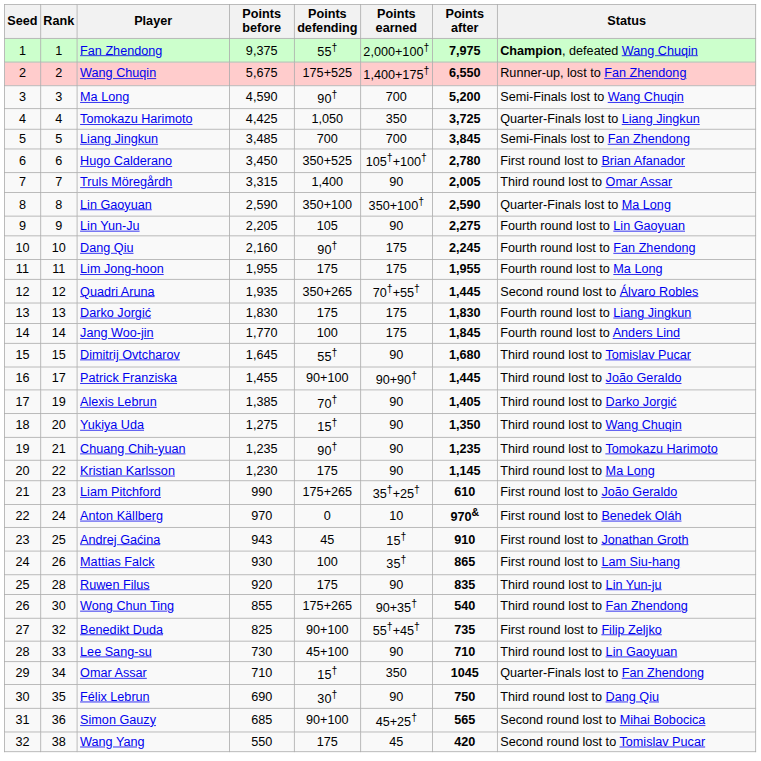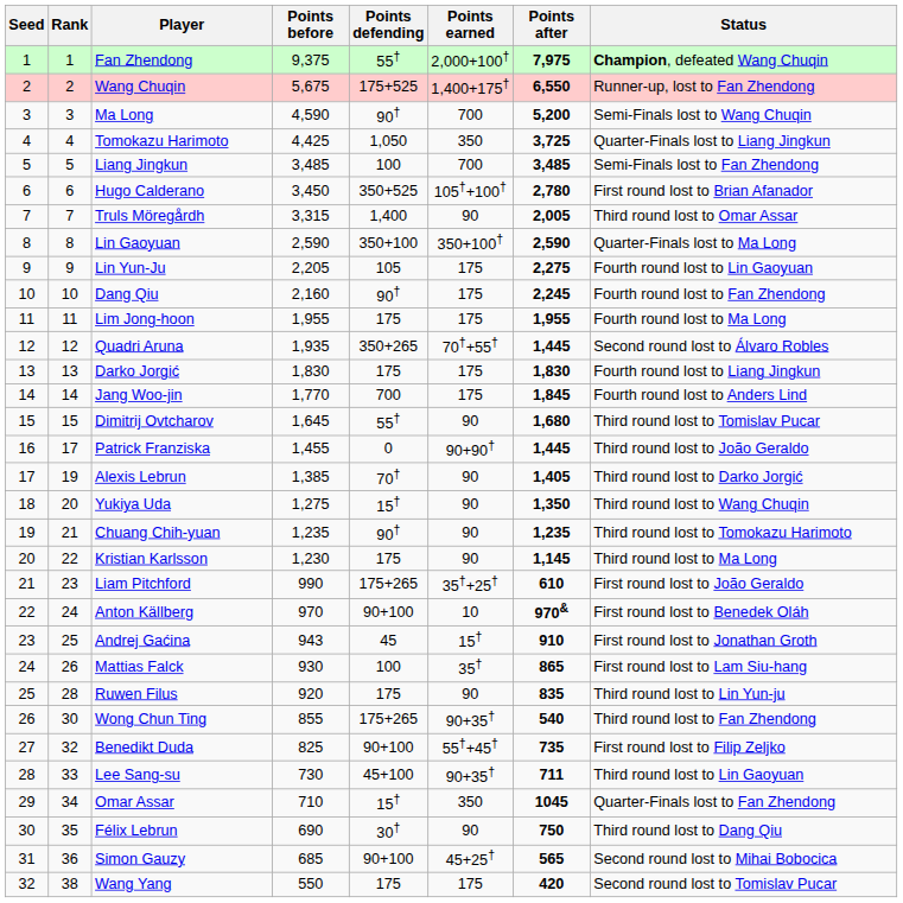 <table class="wikitable sortable">
 <tr>
 <th style="width:30px;">Seed</th>
 <th style="width:30px;">Rank</th>
 <th style="width:185px;">Player</th>
 <th style="width:75px;">Points before</th>
 <th style="width:75px;">Points defending</th>
 <th style="width:75px;">Points earned</th>
 <th style="width:75px;">Points after</th>
 <th style="width:320px;">Status</th>
 </tr>
 <tr style="background:#cfc;">
 <td style="text-align:center;">1</td>
 <td style="text-align:center;">1</td>
 <td> <a href='#'>Fan Zhendong</a></td>
 <td style="text-align:center;">9,375</td>
 <td style="text-align:center;">55<sup>†</sup></td>
 <td style="text-align:center;">2,000+100<sup>†</sup></td>
 <td style="text-align:center;"><strong>7,975</strong></td>
 <td><strong>Champion</strong>, defeated  <a href='#'>Wang Chuqin</a></td>
 </tr>
 <tr style="background:#fcc;">
 <td style="text-align:center;">2</td>
 <td style="text-align:center;">2</td>
 <td> <a href='#'>Wang Chuqin</a></td>
 <td style="text-align:center;">5,675</td>
 <td style="text-align:center;">175+525</td>
 <td style="text-align:center;">1,400+175<sup>†</sup></td>
 <td style="text-align:center;"><strong>6,550</strong></td>
 <td>Runner-up, lost to  <a href='#'>Fan Zhendong</a></td>
 </tr>
 <tr>
 <td style="text-align:center;">3</td>
 <td style="text-align:center;">3</td>
 <td> <a href='#'>Ma Long</a></td>
 <td style="text-align:center;">4,590</td>
 <td style="text-align:center;">90<sup>†</sup></td>
 <td style="text-align:center;">700</td>
 <td style="text-align:center;"><strong>5,200</strong></td>
 <td>Semi-Finals lost to  <a href='#'>Wang Chuqin</a></td>
 </tr>
 <tr>
 <td style="text-align:center;">4</td>
 <td style="text-align:center;">4</td>
 <td> <a href='#'>Tomokazu Harimoto</a></td>
 <td style="text-align:center;">4,425</td>
 <td style="text-align:center;">1,050</td>
 <td style="text-align:center;">350</td>
 <td style="text-align:center;"><strong>3,725</strong></td>
 <td>Quarter-Finals lost to  <a href='#'>Liang Jingkun</a></td>
 </tr>
 <tr>
 <td style="text-align:center;">5</td>
 <td style="text-align:center;">5</td>
 <td> <a href='#'>Liang Jingkun</a></td>
 <td style="text-align:center;">3,485</td>
+<td style="text-align:center;">100</td>
 <td style="text-align:center;">700</td>
-<td style="text-align:center;">700</td>
-<td style="text-align:center;"><strong>3,845</strong></td>
+<td style="text-align:center;"><strong>3,485</strong></td>
 <td>Semi-Finals lost to  <a href='#'>Fan Zhendong</a></td>
 </tr>
 <tr>
 <td style="text-align:center;">6</td>
 <td style="text-align:center;">6</td>
 <td> <a href='#'>Hugo Calderano</a></td>
 <td style="text-align:center;">3,450</td>
 <td style="text-align:center;">350+525</td>
 <td style="text-align:center;">105<sup>†</sup>+100<sup>†</sup></td>
 <td style="text-align:center;"><strong>2,780</strong></td>
 <td>First round lost to  <a href='#'>Brian Afanador</a></td>
 </tr>
 <tr>
 <td style="text-align:center;">7</td>
 <td style="text-align:center;">7</td>
 <td> <a href='#'>Truls Möregårdh</a></td>
 <td style="text-align:center;">3,315</td>
 <td style="text-align:center;">1,400</td>
 <td style="text-align:center;">90</td>
 <td style="text-align:center;"><strong>2,005</strong></td>
 <td>Third round lost to  <a href='#'>Omar Assar</a></td>
 </tr>
 <tr>
 <td style="text-align:center;">8</td>
 <td style="text-align:center;">8</td>
 <td> <a href='#'>Lin Gaoyuan</a></td>
 <td style="text-align:center;">2,590</td>
 <td style="text-align:center;">350+100</td>
 <td style="text-align:center;">350+100<sup>†</sup></td>
 <td style="text-align:center;"><strong>2,590</strong></td>
 <td>Quarter-Finals lost to  <a href='#'>Ma Long</a></td>
 </tr>
 <tr>
 <td style="text-align:center;">9</td>
 <td style="text-align:center;">9</td>
 <td> <a href='#'>Lin Yun-Ju</a></td>
 <td style="text-align:center;">2,205</td>
 <td style="text-align:center;">105</td>
-<td style="text-align:center;">90</td>
+<td style="text-align:center;">175</td>
 <td style="text-align:center;"><strong>2,275</strong></td>
 <td>Fourth round lost to  <a href='#'>Lin Gaoyuan</a></td>
 </tr>
 <tr>
 <td style="text-align:center;">10</td>
 <td style="text-align:center;">10</td>
 <td> <a href='#'>Dang Qiu</a></td>
 <td style="text-align:center;">2,160</td>
 <td style="text-align:center;">90<sup>†</sup></td>
 <td style="text-align:center;">175</td>
 <td style="text-align:center;"><strong>2,245</strong></td>
 <td>Fourth round lost to  <a href='#'>Fan Zhendong</a></td>
 </tr>
 <tr>
 <td style="text-align:center;">11</td>
 <td style="text-align:center;">11</td>
 <td> <a href='#'>Lim Jong-hoon</a></td>
 <td style="text-align:center;">1,955</td>
 <td style="text-align:center;">175</td>
 <td style="text-align:center;">175</td>
 <td style="text-align:center;"><strong>1,955</strong></td>
 <td>Fourth round lost to  <a href='#'>Ma Long</a></td>
 </tr>
 <tr>
 <td style="text-align:center;">12</td>
 <td style="text-align:center;">12</td>
 <td> <a href='#'>Quadri Aruna</a></td>
 <td style="text-align:center;">1,935</td>
 <td style="text-align:center;">350+265</td>
 <td style="text-align:center;">70<sup>†</sup>+55<sup>†</sup></td>
 <td style="text-align:center;"><strong>1,445</strong></td>
 <td>Second round lost to  <a href='#'>Álvaro Robles</a></td>
 </tr>
 <tr>
 <td style="text-align:center;">13</td>
 <td style="text-align:center;">13</td>
 <td> <a href='#'>Darko Jorgić</a></td>
 <td style="text-align:center;">1,830</td>
 <td style="text-align:center;">175</td>
 <td style="text-align:center;">175</td>
 <td style="text-align:center;"><strong>1,830</strong></td>
 <td>Fourth round lost to  <a href='#'>Liang Jingkun</a></td>
 </tr>
 <tr>
 <td style="text-align:center;">14</td>
 <td style="text-align:center;">14</td>
 <td> <a href='#'>Jang Woo-jin</a></td>
 <td style="text-align:center;">1,770</td>
-<td style="text-align:center;">100</td>
+<td style="text-align:center;">700</td>
 <td style="text-align:center;">175</td>
 <td style="text-align:center;"><strong>1,845</strong></td>
 <td>Fourth round lost to  <a href='#'>Anders Lind</a></td>
 </tr>
 <tr>
 <td style="text-align:center;">15</td>
 <td style="text-align:center;">15</td>
 <td> <a href='#'>Dimitrij Ovtcharov</a></td>
 <td style="text-align:center;">1,645</td>
 <td style="text-align:center;">55<sup>†</sup></td>
 <td style="text-align:center;">90</td>
 <td style="text-align:center;"><strong>1,680</strong></td>
 <td>Third round lost to  <a href='#'>Tomislav Pucar</a></td>
 </tr>
 <tr>
 <td style="text-align:center;">16</td>
 <td style="text-align:center;">17</td>
 <td> <a href='#'>Patrick Franziska</a></td>
 <td style="text-align:center;">1,455</td>
-<td style="text-align:center;">90+100</td>
+<td style="text-align:center;">0</td>
 <td style="text-align:center;">90+90<sup>†</sup></td>
 <td style="text-align:center;"><strong>1,445</strong></td>
 <td>Third round lost to  <a href='#'>João Geraldo</a></td>
 </tr>
 <tr>
 <td style="text-align:center;">17</td>
 <td style="text-align:center;">19</td>
 <td> <a href='#'>Alexis Lebrun</a></td>
 <td style="text-align:center;">1,385</td>
 <td style="text-align:center;">70<sup>†</sup></td>
 <td style="text-align:center;">90</td>
 <td style="text-align:center;"><strong>1,405</strong></td>
 <td>Third round lost to  <a href='#'>Darko Jorgić</a></td>
 </tr>
 <tr>
 <td style="text-align:center;">18</td>
 <td style="text-align:center;">20</td>
 <td> <a href='#'>Yukiya Uda</a></td>
 <td style="text-align:center;">1,275</td>
 <td style="text-align:center;">15<sup>†</sup></td>
 <td style="text-align:center;">90</td>
 <td style="text-align:center;"><strong>1,350</strong></td>
 <td>Third round lost to  <a href='#'>Wang Chuqin</a></td>
 </tr>
 <tr>
 <td style="text-align:center;">19</td>
 <td style="text-align:center;">21</td>
 <td> <a href='#'>Chuang Chih-yuan</a></td>
 <td style="text-align:center;">1,235</td>
 <td style="text-align:center;">90<sup>†</sup></td>
 <td style="text-align:center;">90</td>
 <td style="text-align:center;"><strong>1,235</strong></td>
 <td>Third round lost to  <a href='#'>Tomokazu Harimoto</a></td>
 </tr>
 <tr>
 <td style="text-align:center;">20</td>
 <td style="text-align:center;">22</td>
 <td> <a href='#'>Kristian Karlsson</a></td>
 <td style="text-align:center;">1,230</td>
 <td style="text-align:center;">175</td>
 <td style="text-align:center;">90</td>
 <td style="text-align:center;"><strong>1,145</strong></td>
 <td>Third round lost to  <a href='#'>Ma Long</a></td>
 </tr>
 <tr>
 <td style="text-align:center;">21</td>
 <td style="text-align:center;">23</td>
 <td> <a href='#'>Liam Pitchford</a></td>
 <td style="text-align:center;">990</td>
 <td style="text-align:center;">175+265</td>
 <td style="text-align:center;">35<sup>†</sup>+25<sup>†</sup></td>
 <td style="text-align:center;"><strong>610</strong></td>
 <td>First round lost to  <a href='#'>João Geraldo</a></td>
 </tr>
 <tr>
 <td style="text-align:center;">22</td>
 <td style="text-align:center;">24</td>
 <td> <a href='#'>Anton Källberg</a></td>
 <td style="text-align:center;">970</td>
-<td style="text-align:center;">0</td>
+<td style="text-align:center;">90+100</td>
 <td style="text-align:center;">10</td>
 <td style="text-align:center;"><strong>970<sup>&</sup></strong></td>
 <td>First round lost to  <a href='#'>Benedek Oláh</a></td>
 </tr>
 <tr>
 <td style="text-align:center;">23</td>
 <td style="text-align:center;">25</td>
 <td> <a href='#'>Andrej Gaćina</a></td>
 <td style="text-align:center;">943</td>
 <td style="text-align:center;">45</td>
 <td style="text-align:center;">15<sup>†</sup></td>
 <td style="text-align:center;"><strong>910</strong></td>
 <td>First round lost to  <a href='#'>Jonathan Groth</a></td>
 </tr>
 <tr>
 <td style="text-align:center;">24</td>
 <td style="text-align:center;">26</td>
 <td> <a href='#'>Mattias Falck</a></td>
 <td style="text-align:center;">930</td>
 <td style="text-align:center;">100</td>
 <td style="text-align:center;">35<sup>†</sup></td>
 <td style="text-align:center;"><strong>865</strong></td>
 <td>First round lost to  <a href='#'>Lam Siu-hang</a></td>
 </tr>
 <tr>
 <td style="text-align:center;">25</td>
 <td style="text-align:center;">28</td>
 <td> <a href='#'>Ruwen Filus</a></td>
 <td style="text-align:center;">920</td>
 <td style="text-align:center;">175</td>
 <td style="text-align:center;">90</td>
 <td style="text-align:center;"><strong>835</strong></td>
 <td>Third round lost to  <a href='#'>Lin Yun-ju</a></td>
 </tr>
 <tr>
 <td style="text-align:center;">26</td>
 <td style="text-align:center;">30</td>
 <td> <a href='#'>Wong Chun Ting</a></td>
 <td style="text-align:center;">855</td>
 <td style="text-align:center;">175+265</td>
 <td style="text-align:center;">90+35<sup>†</sup></td>
 <td style="text-align:center;"><strong>540</strong></td>
 <td>Third round lost to  <a href='#'>Fan Zhendong</a></td>
 </tr>
 <tr>
 <td style="text-align:center;">27</td>
 <td style="text-align:center;">32</td>
 <td> <a href='#'>Benedikt Duda</a></td>
 <td style="text-align:center;">825</td>
 <td style="text-align:center;">90+100</td>
 <td style="text-align:center;">55<sup>†</sup>+45<sup>†</sup></td>
 <td style="text-align:center;"><strong>735</strong></td>
 <td>First round lost to  <a href='#'>Filip Zeljko</a></td>
 </tr>
 <tr>
 <td style="text-align:center;">28</td>
 <td style="text-align:center;">33</td>
 <td> <a href='#'>Lee Sang-su</a></td>
 <td style="text-align:center;">730</td>
 <td style="text-align:center;">45+100</td>
-<td style="text-align:center;">90</td>
-<td style="text-align:center;"><strong>710</strong></td>
+<td style="text-align:center;">90+35<sup>†</sup></td>
+<td style="text-align:center;"><strong>711</strong></td>
 <td>Third round lost to  <a href='#'>Lin Gaoyuan</a></td>
 </tr>
 <tr>
 <td style="text-align:center;">29</td>
 <td style="text-align:center;">34</td>
 <td> <a href='#'>Omar Assar</a></td>
 <td style="text-align:center;">710</td>
 <td style="text-align:center;">15<sup>†</sup></td>
 <td style="text-align:center;">350</td>
 <td style="text-align:center;"><strong>1045</strong></td>
 <td>Quarter-Finals lost to  <a href='#'>Fan Zhendong</a></td>
 </tr>
 <tr>
 <td style="text-align:center;">30</td>
 <td style="text-align:center;">35</td>
 <td> <a href='#'>Félix Lebrun</a></td>
 <td style="text-align:center;">690</td>
 <td style="text-align:center;">30<sup>†</sup></td>
 <td style="text-align:center;">90</td>
 <td style="text-align:center;"><strong>750</strong></td>
 <td>Third round lost to  <a href='#'>Dang Qiu</a></td>
 </tr>
 <tr>
 <td style="text-align:center;">31</td>
 <td style="text-align:center;">36</td>
 <td> <a href='#'>Simon Gauzy</a></td>
 <td style="text-align:center;">685</td>
 <td style="text-align:center;">90+100</td>
 <td style="text-align:center;">45+25<sup>†</sup></td>
 <td style="text-align:center;"><strong>565</strong></td>
 <td>Second round lost to  <a href='#'>Mihai Bobocica</a></td>
 </tr>
 <tr>
 <td style="text-align:center;">32</td>
 <td style="text-align:center;">38</td>
 <td> <a href='#'>Wang Yang</a></td>
 <td style="text-align:center;">550</td>
 <td style="text-align:center;">175</td>
-<td style="text-align:center;">45</td>
+<td style="text-align:center;">175</td>
 <td style="text-align:center;"><strong>420</strong></td>
 <td>Second round lost to  <a href='#'>Tomislav Pucar</a></td>
 </tr>
 </table>
